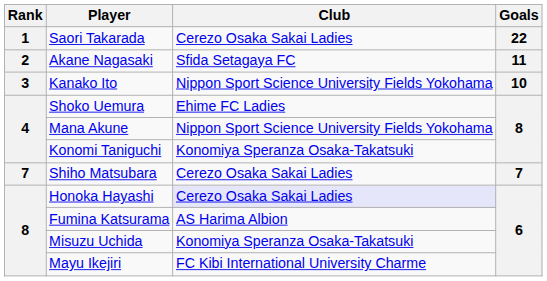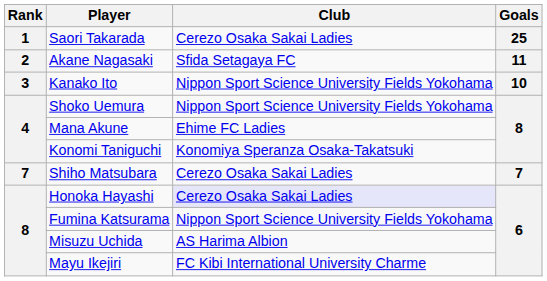 <table class="wikitable" style="text-align: left;">
 <tr>
 <th>Rank</th>
 <th>Player</th>
 <th>Club</th>
 <th>Goals</th>
 </tr>
 <tr>
 <th>1</th>
 <td> <a href='#'>Saori Takarada </a></td>
 <td><a href='#'>Cerezo Osaka Sakai Ladies</a></td>
-<th>22</th>
+<th>25</th>
 </tr>
 <tr>
 <th>2</th>
 <td> <a href='#'>Akane Nagasaki</a></td>
 <td><a href='#'>Sfida Setagaya FC</a></td>
 <th>11</th>
 </tr>
 <tr>
 <th>3</th>
 <td> <a href='#'> Kanako Ito</a></td>
 <td><a href='#'>Nippon Sport Science University Fields Yokohama</a></td>
 <th>10</th>
 </tr>
 <tr>
 <th rowspan=3>4</th>
 <td> <a href='#'>Shoko Uemura</a></td>
-<td><a href='#'>Ehime FC Ladies</a></td>
+<td><a href='#'>Nippon Sport Science University Fields Yokohama</a></td>
 <th rowspan=3>8</th>
 </tr>
 <tr>
 <td> <a href='#'>Mana Akune</a></td>
-<td><a href='#'>Nippon Sport Science University Fields Yokohama</a></td>
+<td><a href='#'>Ehime FC Ladies</a></td>
 </tr>
 <tr>
 <td> <a href='#'>Konomi Taniguchi</a></td>
 <td><a href='#'>Konomiya Speranza Osaka-Takatsuki</a></td>
 </tr>
 <tr>
 <th>7</th>
 <td> <a href='#'>Shiho Matsubara</a></td>
 <td><a href='#'>Cerezo Osaka Sakai Ladies</a></td>
 <th>7</th>
 </tr>
 <tr>
 <th rowspan=4>8</th>
 <td> <a href='#'>Honoka Hayashi</a></td>
 <td style="background: lavender;"><a href='#'>Cerezo Osaka Sakai Ladies</a></td>
 <th rowspan=4>6</th>
 </tr>
 <tr>
 <td> <a href='#'>Fumina Katsurama</a></td>
-<td><a href='#'>AS Harima Albion</a></td>
+<td><a href='#'>Nippon Sport Science University Fields Yokohama</a></td>
 </tr>
 <tr>
 <td> <a href='#'>Misuzu Uchida</a></td>
-<td><a href='#'>Konomiya Speranza Osaka-Takatsuki</a></td>
+<td><a href='#'>AS Harima Albion</a></td>
 </tr>
 <tr>
 <td> <a href='#'>Mayu Ikejiri</a></td>
 <td><a href='#'>FC Kibi International University Charme</a></td>
 </tr>
 </table>
